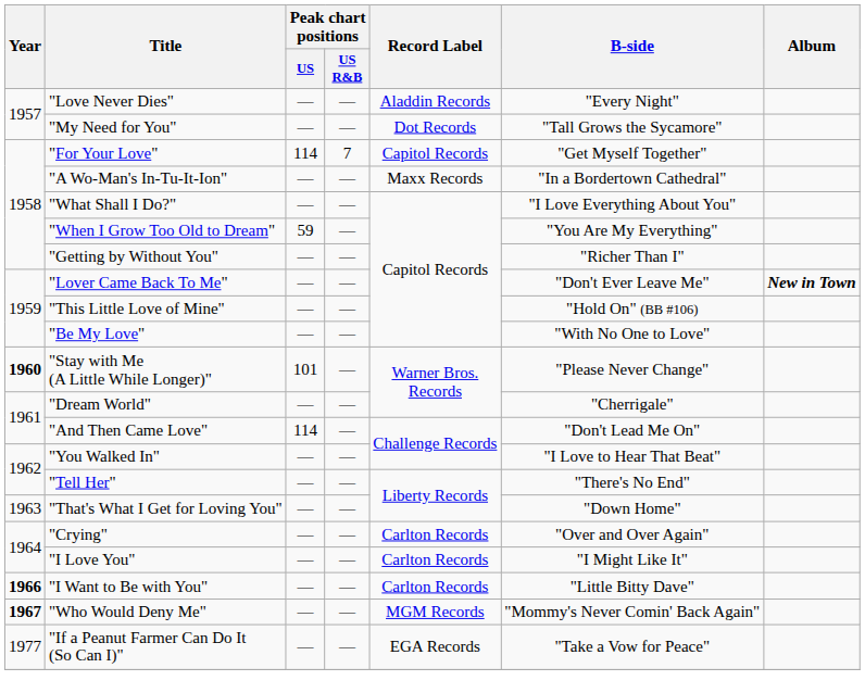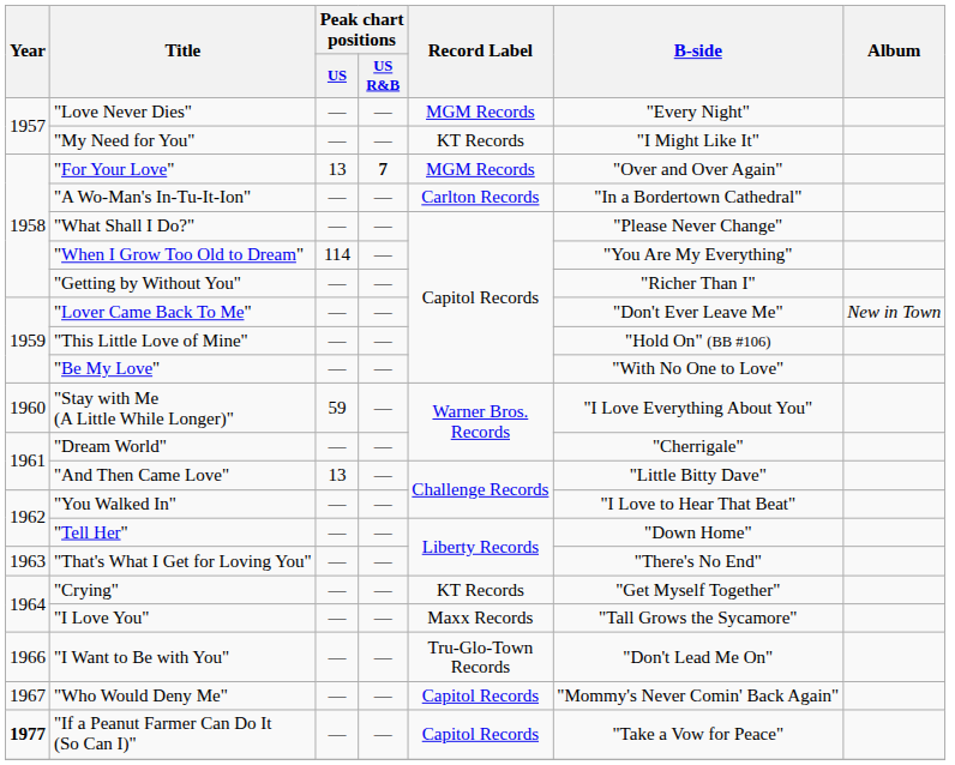 <table class="wikitable" style=text-align:center;>
 <tr>
 <th rowspan="2">Year</th>
 <th rowspan="2">Title</th>
 <th colspan="2">Peak chart<br>positions</th>
 <th rowspan="2">Record Label</th>
 <th rowspan="2"><a href='#'>B-side</a></th>
 <th rowspan="2">Album</th>
 </tr>
 <tr style="font-size:smaller;">
 <th align=centre><a href='#'>US</a></th>
 <th align=centre><a href='#'>US<br>R&B</a></th>
 </tr>
 <tr>
 <td rowspan="2">1957</td>
 <td align=left>"Love Never Dies"</td>
 <td>—</td>
 <td>—</td>
-<td rowspan="1"><a href='#'>Aladdin Records</a></td>
+<td rowspan="1"><a href='#'>MGM Records</a></td>
 <td>"Every Night"</td>
 <td rowspan="1"></td>
 </tr>
 <tr>
 <td align=left>"My Need for You"</td>
 <td>—</td>
 <td>—</td>
-<td rowspan="1"><a href='#'>Dot Records</a></td>
-<td>"Tall Grows the Sycamore"</td>
+<td rowspan="1">KT Records</td>
+<td>"I Might Like It"</td>
 <td rowspan="1"></td>
 </tr>
 <tr>
 <td rowspan="5">1958</td>
 <td align=left>"<a href='#'>For Your Love</a>"</td>
-<td>114</td>
-<td>7</td>
-<td rowspan="1"><a href='#'>Capitol Records</a></td>
-<td>"Get Myself Together"</td>
+<td>13</td>
+<td><strong>7</strong></td>
+<td rowspan="1"><a href='#'>MGM Records</a></td>
+<td>"Over and Over Again"</td>
 <td rowspan="1"></td>
 </tr>
 <tr>
 <td align=left>"A Wo-Man's In-Tu-It-Ion"</td>
 <td>—</td>
 <td>—</td>
-<td rowspan="1">Maxx Records</td>
+<td rowspan="1"><a href='#'>Carlton Records</a></td>
 <td>"In a Bordertown Cathedral"</td>
 <td rowspan="1"></td>
 </tr>
 <tr>
 <td align=left>"What Shall I Do?"</td>
 <td>—</td>
 <td>—</td>
 <td rowspan="6">Capitol Records</td>
-<td>"I Love Everything About You"</td>
+<td>"Please Never Change"</td>
 <td rowspan="1"></td>
 </tr>
 <tr>
 <td align=left>"<a href='#'>When I Grow Too Old to Dream</a>"</td>
-<td>59</td>
+<td>114</td>
 <td>—</td>
 <td>"You Are My Everything"</td>
 <td rowspan="1"></td>
 </tr>
 <tr>
 <td align=left>"Getting by Without You"</td>
 <td>—</td>
 <td>—</td>
 <td>"Richer Than I"</td>
 <td rowspan="1"></td>
 </tr>
 <tr>
 <td rowspan="3">1959</td>
 <td align=left>"<a href='#'>Lover Came Back To Me</a>"</td>
 <td>—</td>
 <td>—</td>
 <td>"Don't Ever Leave Me"</td>
-<td rowspan="1"><strong><em>New in Town</em></strong></td>
+<td rowspan="1"><em>New in Town</em></td>
 </tr>
 <tr>
 <td align=left>"This Little Love of Mine"</td>
 <td>—</td>
 <td>—</td>
 <td>"Hold On" <small>(BB #106)</small></td>
 <td rowspan="1"></td>
 </tr>
 <tr>
 <td align=left>"<a href='#'>Be My Love</a>"</td>
 <td>—</td>
 <td>—</td>
 <td>"With No One to Love"</td>
 <td rowspan="1"></td>
 </tr>
 <tr>
-<td rowspan="1"><strong>1960</strong></td>
+<td rowspan="1">1960</td>
 <td align=left>"Stay with Me<br>(A Little While Longer)"</td>
-<td>101</td>
+<td>59</td>
 <td>—</td>
 <td rowspan="2"><a href='#'>Warner Bros.<br>Records</a></td>
-<td>"Please Never Change"</td>
+<td>"I Love Everything About You"</td>
 <td rowspan="1"></td>
 </tr>
 <tr>
 <td rowspan="2">1961</td>
 <td align=left>"Dream World"</td>
 <td>—</td>
 <td>—</td>
 <td>"Cherrigale"</td>
 <td rowspan="1"></td>
 </tr>
 <tr>
 <td align=left>"And Then Came Love"</td>
-<td>114</td>
+<td>13</td>
 <td>—</td>
 <td rowspan="2"><a href='#'>Challenge Records</a></td>
-<td>"Don't Lead Me On"</td>
+<td>"Little Bitty Dave"</td>
 <td rowspan="1"></td>
 </tr>
 <tr>
 <td rowspan="2">1962</td>
 <td align=left>"You Walked In"</td>
 <td>—</td>
 <td>—</td>
 <td>"I Love to Hear That Beat"</td>
 <td rowspan="1"></td>
 </tr>
 <tr>
 <td align=left>"<a href='#'>Tell Her</a>"</td>
 <td>—</td>
 <td>—</td>
 <td rowspan="2"><a href='#'>Liberty Records</a></td>
-<td>"There's No End"</td>
+<td>"Down Home"</td>
 <td rowspan="1"></td>
 </tr>
 <tr>
 <td rowspan="1">1963</td>
 <td align=left>"That's What I Get for Loving You"</td>
 <td>—</td>
 <td>—</td>
-<td>"Down Home"</td>
+<td>"There's No End"</td>
 <td rowspan="1"></td>
 </tr>
 <tr>
 <td rowspan="2">1964</td>
 <td align=left>"Crying"</td>
 <td>—</td>
 <td>—</td>
-<td rowspan="1"><a href='#'>Carlton Records</a></td>
-<td>"Over and Over Again"</td>
+<td rowspan="1">KT Records</td>
+<td>"Get Myself Together"</td>
 <td rowspan="1"></td>
 </tr>
 <tr>
 <td align=left>"I Love You"</td>
 <td>—</td>
 <td>—</td>
-<td rowspan="1"><a href='#'>Carlton Records</a></td>
-<td>"I Might Like It"</td>
+<td rowspan="1">Maxx Records</td>
+<td>"Tall Grows the Sycamore"</td>
 <td rowspan="1"></td>
 </tr>
 <tr>
-<td rowspan="1"><strong>1966</strong></td>
+<td rowspan="1">1966</td>
 <td align=left>"I Want to Be with You"</td>
 <td>—</td>
 <td>—</td>
-<td rowspan="1"><a href='#'>Carlton Records</a></td>
-<td>"Little Bitty Dave"</td>
+<td rowspan="1">Tru-Glo-Town<br>Records</td>
+<td>"Don't Lead Me On"</td>
 <td rowspan="1"></td>
 </tr>
 <tr>
-<td rowspan="1"><strong>1967</strong></td>
+<td rowspan="1">1967</td>
 <td align=left>"Who Would Deny Me"</td>
 <td>—</td>
 <td>—</td>
-<td rowspan="1"><a href='#'>MGM Records</a></td>
+<td rowspan="1"><a href='#'>Capitol Records</a></td>
 <td>"Mommy's Never Comin' Back Again"</td>
 <td rowspan="1"></td>
 </tr>
 <tr>
-<td rowspan="1">1977</td>
+<td rowspan="1"><strong>1977</strong></td>
 <td align=left>"If a Peanut Farmer Can Do It<br>(So Can I)"</td>
 <td>—</td>
 <td>—</td>
-<td rowspan="1">EGA Records</td>
+<td rowspan="1"><a href='#'>Capitol Records</a></td>
 <td>"Take a Vow for Peace"</td>
 <td rowspan="1"></td>
 </tr>
 <tr>
 </tr>
 </table>
